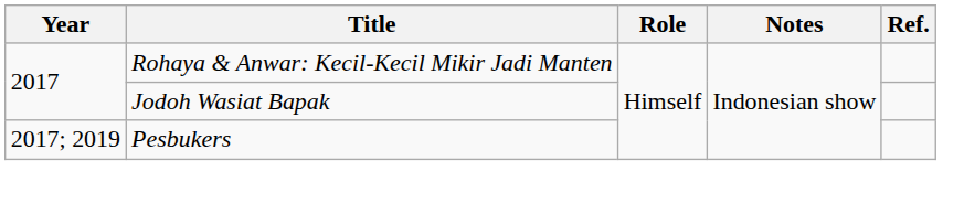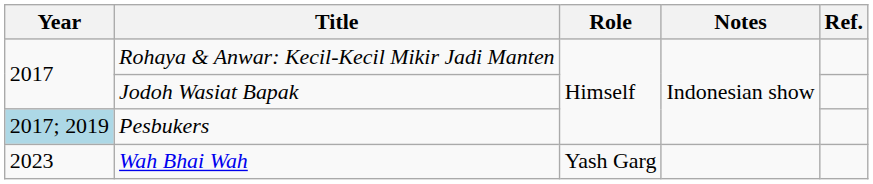 <table class="wikitable">
 <tr>
 <th>Year</th>
 <th>Title</th>
 <th>Role</th>
 <th>Notes</th>
 <th>Ref.</th>
 </tr>
 <tr>
 <td rowspan="2">2017</td>
 <td><em>Rohaya & Anwar: Kecil-Kecil Mikir Jadi Manten</em></td>
 <td rowspan="3">Himself</td>
 <td rowspan="3">Indonesian show</td>
 <td></td>
 </tr>
 <tr>
 <td><em>Jodoh Wasiat Bapak</em></td>
 <td></td>
 </tr>
 <tr>
-<td>2017; 2019</td>
+<td style="background: lightblue;">2017; 2019</td>
 <td><em>Pesbukers</em></td>
 <td></td>
 </tr>
+<tr>
+<td>2023</td>
+<td><em><a href='#'>Wah Bhai Wah</a></em></td>
+<td>Yash Garg</td>
+<td></td>
+<td></td>
+</tr>
 </table>
